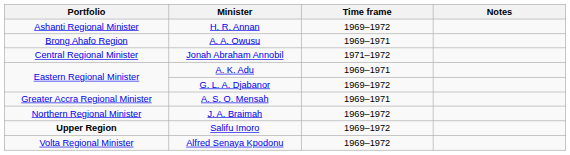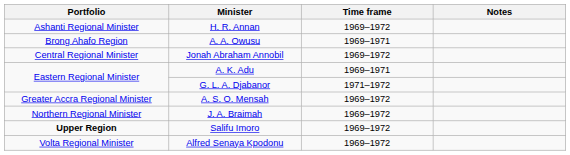 <table class="wikitable" style="font-size:90%; text-align:center;">
 <tr>
 <th width=250>Portfolio</th>
 <th width=200>Minister</th>
 <th width=200>Time frame</th>
 <th width=200>Notes</th>
 </tr>
 <tr>
 <td><a href='#'>Ashanti Regional Minister</a></td>
 <td><a href='#'>H. R. Annan</a></td>
 <td>1969–1972</td>
 <td></td>
 </tr>
 <tr>
 <td><a href='#'>Brong Ahafo Region</a></td>
 <td><a href='#'>A. A. Owusu</a></td>
 <td>1969–1971</td>
 <td></td>
 </tr>
 <tr>
 <td><a href='#'>Central Regional Minister</a></td>
 <td><a href='#'>Jonah Abraham Annobil</a></td>
-<td>1971–1972</td>
+<td>1969–1972</td>
 <td></td>
 </tr>
 <tr>
 <td rowspan="2"><a href='#'>Eastern Regional Minister</a></td>
 <td><a href='#'>A. K. Adu</a></td>
 <td>1969–1971</td>
 <td></td>
 </tr>
 <tr>
 <td><a href='#'>G. L. A. Djabanor</a></td>
-<td>1969–1972</td>
+<td>1971–1972</td>
 <td></td>
 </tr>
 <tr>
 <td><a href='#'>Greater Accra Regional Minister</a></td>
 <td><a href='#'>A. S. O. Mensah</a></td>
-<td>1969–1971</td>
+<td>1969–1972</td>
 <td></td>
 </tr>
 <tr>
 <td><a href='#'>Northern Regional Minister</a></td>
 <td><a href='#'>J. A. Braimah</a></td>
 <td>1969–1972</td>
 <td></td>
 </tr>
 <tr>
 <td><strong>Upper Region</strong></td>
 <td><a href='#'>Salifu Imoro</a></td>
 <td>1969–1972</td>
 <td></td>
 </tr>
 <tr>
 <td><a href='#'>Volta Regional Minister</a></td>
 <td><a href='#'>Alfred Senaya Kpodonu</a></td>
 <td>1969–1972</td>
 <td></td>
 </tr>
 </table>
